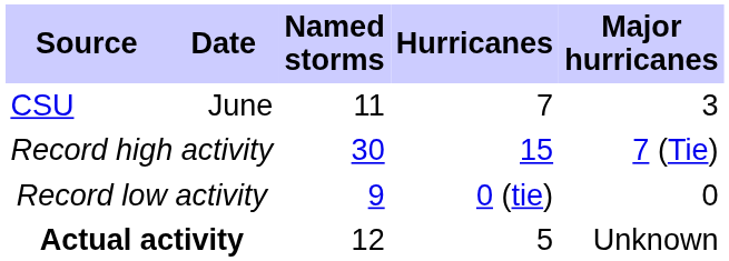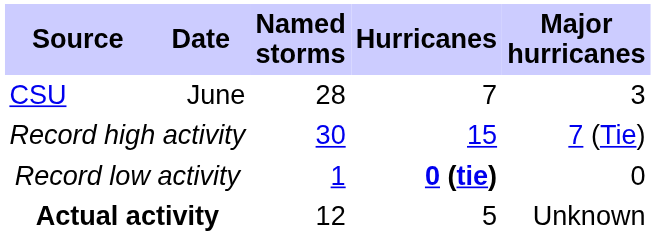 <table class="toccolours" cellspacing=0 cellpadding=3 style="float:right; margin-left:1em; text-align:right">
 <tr style="background:#ccf; text-align:center;">
 <td><strong>Source</strong></td>
 <td><strong>Date</strong></td>
 <td><strong><span>Named<br>storms</span></strong></td>
 <td><strong><span>Hurricanes</span></strong></td>
 <td><strong><span>Major<br>hurricanes</span></strong></td>
 </tr>
 <tr>
 <td align="left"><a href='#'>CSU</a></td>
 <td>June</td>
-<td>11</td>
+<td>28</td>
 <td>7</td>
 <td>3</td>
 </tr>
 <tr>
 <td style="text-align:center;" colspan="2"><em>Record high activity</em></td>
 <td><a href='#'>30</a></td>
 <td><a href='#'>15</a></td>
 <td><a href='#'>7</a> (<a href='#'>Tie</a>)</td>
 </tr>
 <tr>
 <td style="text-align:center;" colspan="2"><em>Record low activity</em></td>
-<td><a href='#'>9</a></td>
-<td><a href='#'>0</a> (<a href='#'>tie</a>)</td>
+<td><a href='#'>1</a></td>
+<td><strong><a href='#'>0</a> (<a href='#'>tie</a>)</strong></td>
 <td>0</td>
 </tr>
 <tr>
 <td style="text-align:center;" colspan="2"><strong>Actual activity</strong></td>
 <td>12</td>
 <td>5</td>
 <td>Unknown</td>
 </tr>
 </table>
